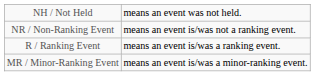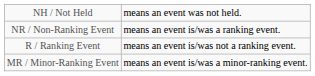 <table class="wikitable" style="font-size:90%">
 <tr>
 <td style="text-align:center; color:#555555;" colspan="4">NH / Not Held</td>
 <td>means an event was not held.</td>
 </tr>
 <tr>
 <td style="text-align:center; color:#555555;" colspan="4">NR / Non-Ranking Event</td>
-<td>means an event is/was not a ranking event.</td>
+<td>means an event is/was a ranking event.</td>
 </tr>
 <tr>
 <td style="text-align:center; color:#555555;" colspan="4">R / Ranking Event</td>
-<td>means an event is/was a ranking event.</td>
+<td>means an event is/was not a ranking event.</td>
 </tr>
 <tr>
 <td style="text-align:center; color:#555555;" colspan="4">MR / Minor-Ranking Event</td>
 <td>means an event is/was a minor-ranking event.</td>
 </tr>
 </table>
